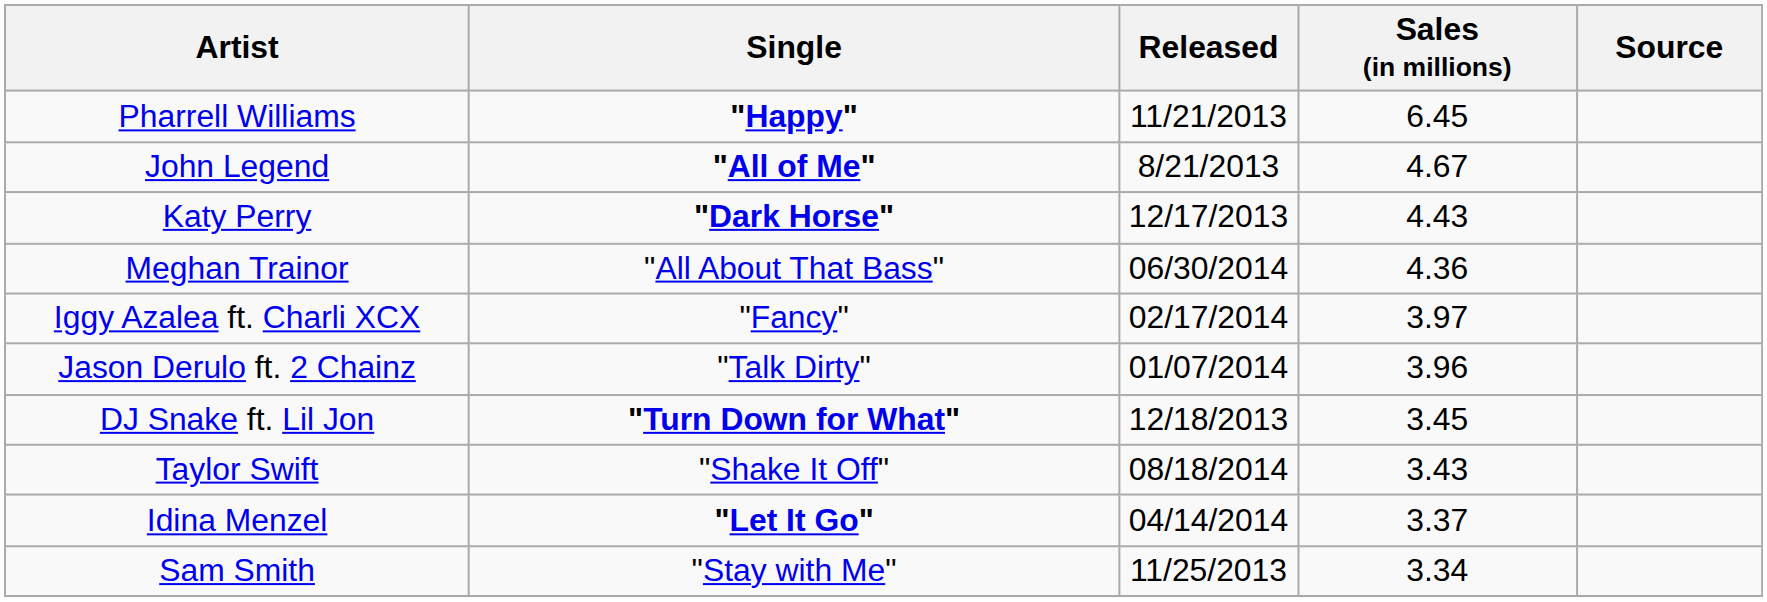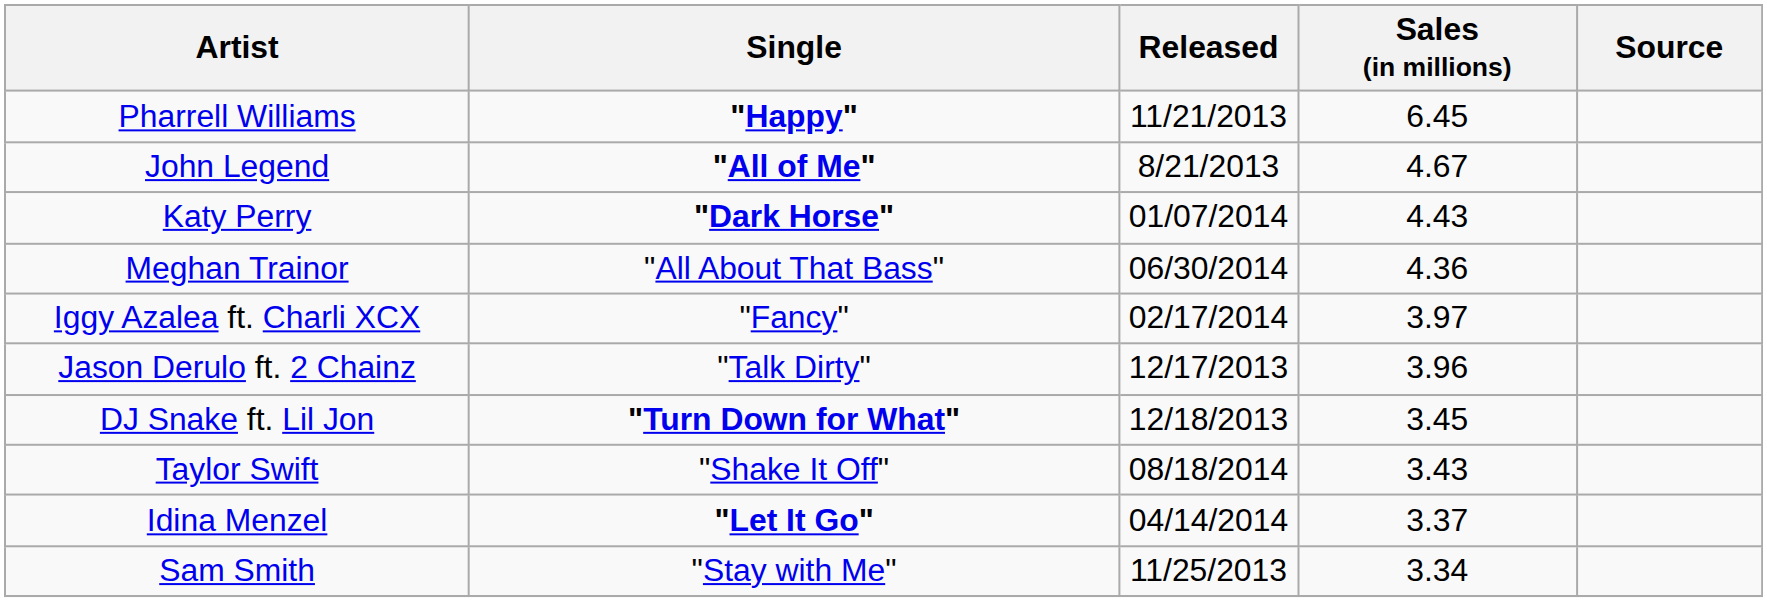 <table class="wikitable sortable" style="width:100%; text-align:center;">
 <tr>
 <th style="width:25%;">Artist</th>
 <th style="width:35%;">Single</th>
 <th style="width:5%;">Released</th>
 <th style="width:15%;">Sales<br><small>(in millions)</small></th>
 <th style="width:10%;">Source</th>
 </tr>
 <tr>
 <td><a href='#'>Pharrell Williams</a></td>
 <td><strong>"<a href='#'>Happy</a>"</strong></td>
 <td>11/21/2013</td>
 <td>6.45</td>
 <td></td>
 </tr>
 <tr>
 <td><a href='#'>John Legend</a></td>
 <td><strong>"<a href='#'>All of Me</a>"</strong></td>
 <td>8/21/2013</td>
 <td>4.67</td>
 <td></td>
 </tr>
 <tr>
 <td><a href='#'>Katy Perry</a></td>
 <td><strong>"<a href='#'>Dark Horse</a>"</strong></td>
-<td>12/17/2013</td>
+<td>01/07/2014</td>
 <td>4.43</td>
 <td></td>
 </tr>
 <tr>
 <td><a href='#'>Meghan Trainor</a></td>
 <td>"<a href='#'>All About That Bass</a>"</td>
 <td>06/30/2014</td>
 <td>4.36</td>
 <td></td>
 </tr>
 <tr>
 <td><a href='#'>Iggy Azalea</a> ft. <a href='#'>Charli XCX</a></td>
 <td>"<a href='#'>Fancy</a>"</td>
 <td>02/17/2014</td>
 <td>3.97</td>
 <td></td>
 </tr>
 <tr>
 <td><a href='#'>Jason Derulo</a> ft. <a href='#'>2 Chainz</a></td>
 <td>"<a href='#'>Talk Dirty</a>"</td>
-<td>01/07/2014</td>
+<td>12/17/2013</td>
 <td>3.96</td>
 <td></td>
 </tr>
 <tr>
 <td><a href='#'>DJ Snake</a> ft. <a href='#'>Lil Jon</a></td>
 <td><strong>"<a href='#'>Turn Down for What</a>"</strong></td>
 <td>12/18/2013</td>
 <td>3.45</td>
 <td></td>
 </tr>
 <tr>
 <td><a href='#'>Taylor Swift</a></td>
 <td>"<a href='#'>Shake It Off</a>"</td>
 <td>08/18/2014</td>
 <td>3.43</td>
 <td></td>
 </tr>
 <tr>
 <td><a href='#'>Idina Menzel</a></td>
 <td><strong>"<a href='#'>Let It Go</a>"</strong></td>
 <td>04/14/2014</td>
 <td>3.37</td>
 <td></td>
 </tr>
 <tr>
 <td><a href='#'>Sam Smith</a></td>
 <td>"<a href='#'>Stay with Me</a>"</td>
 <td>11/25/2013</td>
 <td>3.34</td>
 <td></td>
 </tr>
 <tr ong)|>
 </tr>
 </table>
